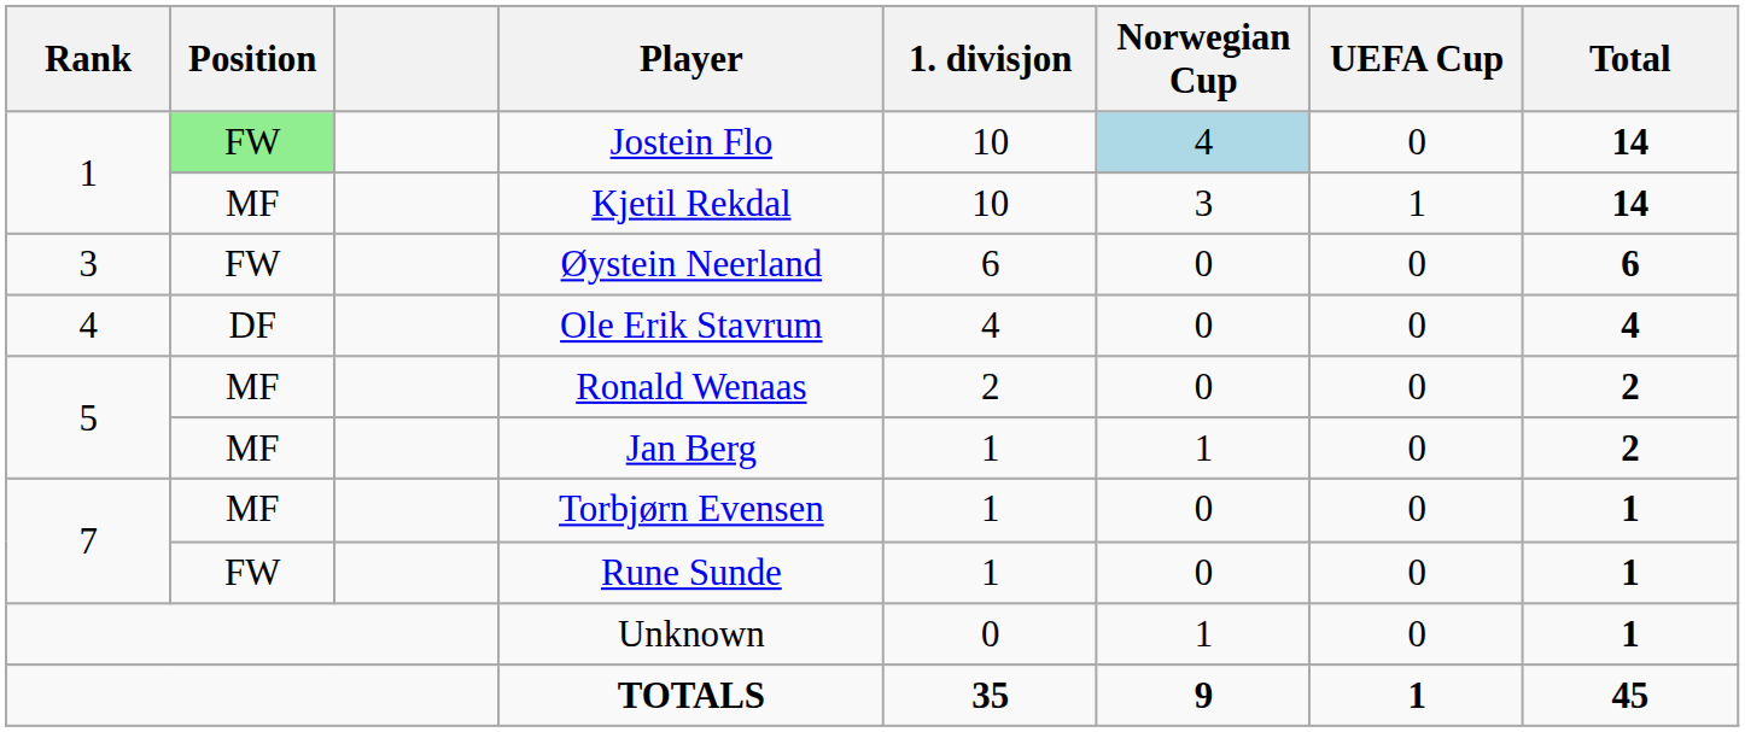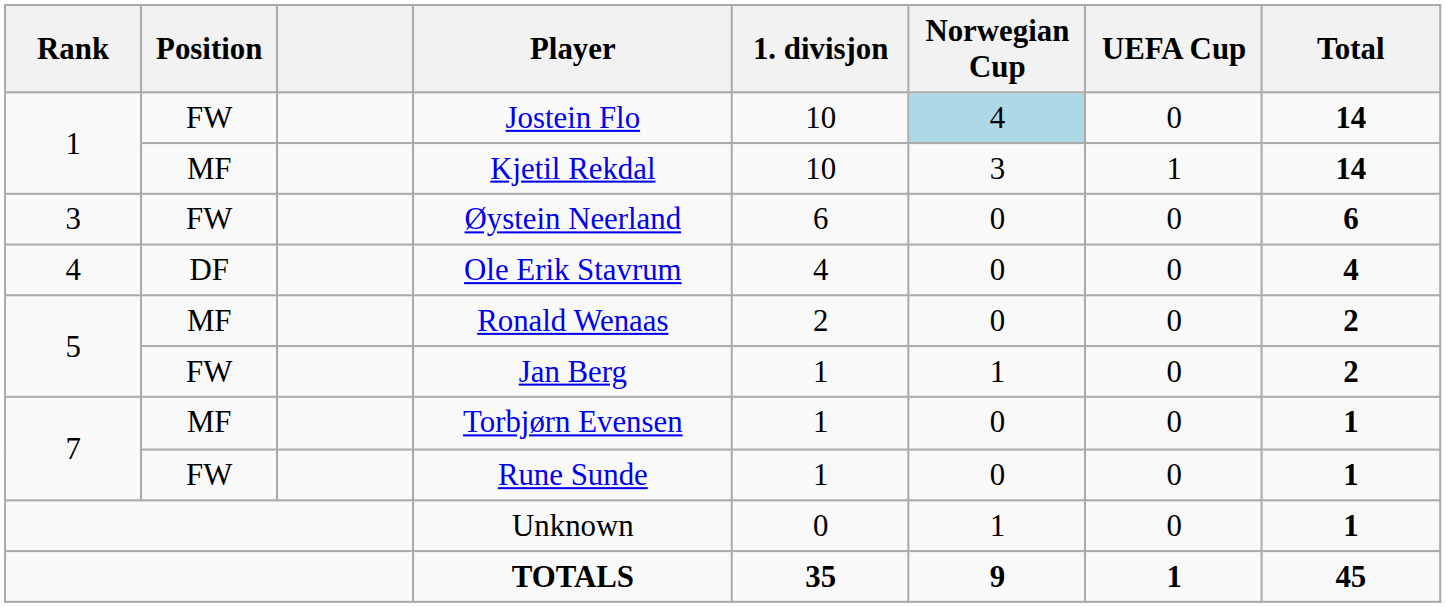 <table class="wikitable" style="font-size: 95%; text-align: center;">
 <tr>
 <th width=60>Rank</th>
 <th width=60>Position</th>
 <th width=60></th>
 <th width=150>Player</th>
 <th width=80>1. divisjon</th>
 <th width=80>Norwegian Cup</th>
 <th width=80>UEFA Cup</th>
 <th width=80><strong>Total</strong></th>
 </tr>
 <tr>
 <td rowspan="2">1</td>
-<td style="background: lightgreen;">FW</td>
+<td>FW</td>
 <td></td>
 <td><a href='#'>Jostein Flo</a></td>
 <td>10</td>
 <td style="background: lightblue;">4</td>
 <td>0</td>
 <td><strong>14</strong></td>
 </tr>
 <tr>
 <td>MF</td>
 <td></td>
 <td><a href='#'>Kjetil Rekdal</a></td>
 <td>10</td>
 <td>3</td>
 <td>1</td>
 <td><strong>14</strong></td>
 </tr>
 <tr>
 <td>3</td>
 <td>FW</td>
 <td></td>
 <td><a href='#'>Øystein Neerland</a></td>
 <td>6</td>
 <td>0</td>
 <td>0</td>
 <td><strong>6</strong></td>
 </tr>
 <tr>
 <td>4</td>
 <td>DF</td>
 <td></td>
 <td><a href='#'>Ole Erik Stavrum</a></td>
 <td>4</td>
 <td>0</td>
 <td>0</td>
 <td><strong>4</strong></td>
 </tr>
 <tr>
 <td rowspan="2">5</td>
 <td>MF</td>
 <td></td>
 <td><a href='#'>Ronald Wenaas</a></td>
 <td>2</td>
 <td>0</td>
 <td>0</td>
 <td><strong>2</strong></td>
 </tr>
 <tr>
-<td>MF</td>
+<td>FW</td>
 <td></td>
 <td><a href='#'>Jan Berg</a></td>
 <td>1</td>
 <td>1</td>
 <td>0</td>
 <td><strong>2</strong></td>
 </tr>
 <tr>
 <td rowspan="2">7</td>
 <td>MF</td>
 <td></td>
 <td><a href='#'>Torbjørn Evensen</a></td>
 <td>1</td>
 <td>0</td>
 <td>0</td>
 <td><strong>1</strong></td>
 </tr>
 <tr>
 <td>FW</td>
 <td></td>
 <td><a href='#'>Rune Sunde</a></td>
 <td>1</td>
 <td>0</td>
 <td>0</td>
 <td><strong>1</strong></td>
 </tr>
 <tr>
 <td colspan="3"></td>
 <td>Unknown</td>
 <td>0</td>
 <td>1</td>
 <td>0</td>
 <td><strong>1</strong></td>
 </tr>
 <tr>
 <td colspan="3"></td>
 <td><strong>TOTALS</strong></td>
 <td><strong>35</strong></td>
 <td><strong>9</strong></td>
 <td><strong>1</strong></td>
 <td><strong>45</strong></td>
 </tr>
 </table>
